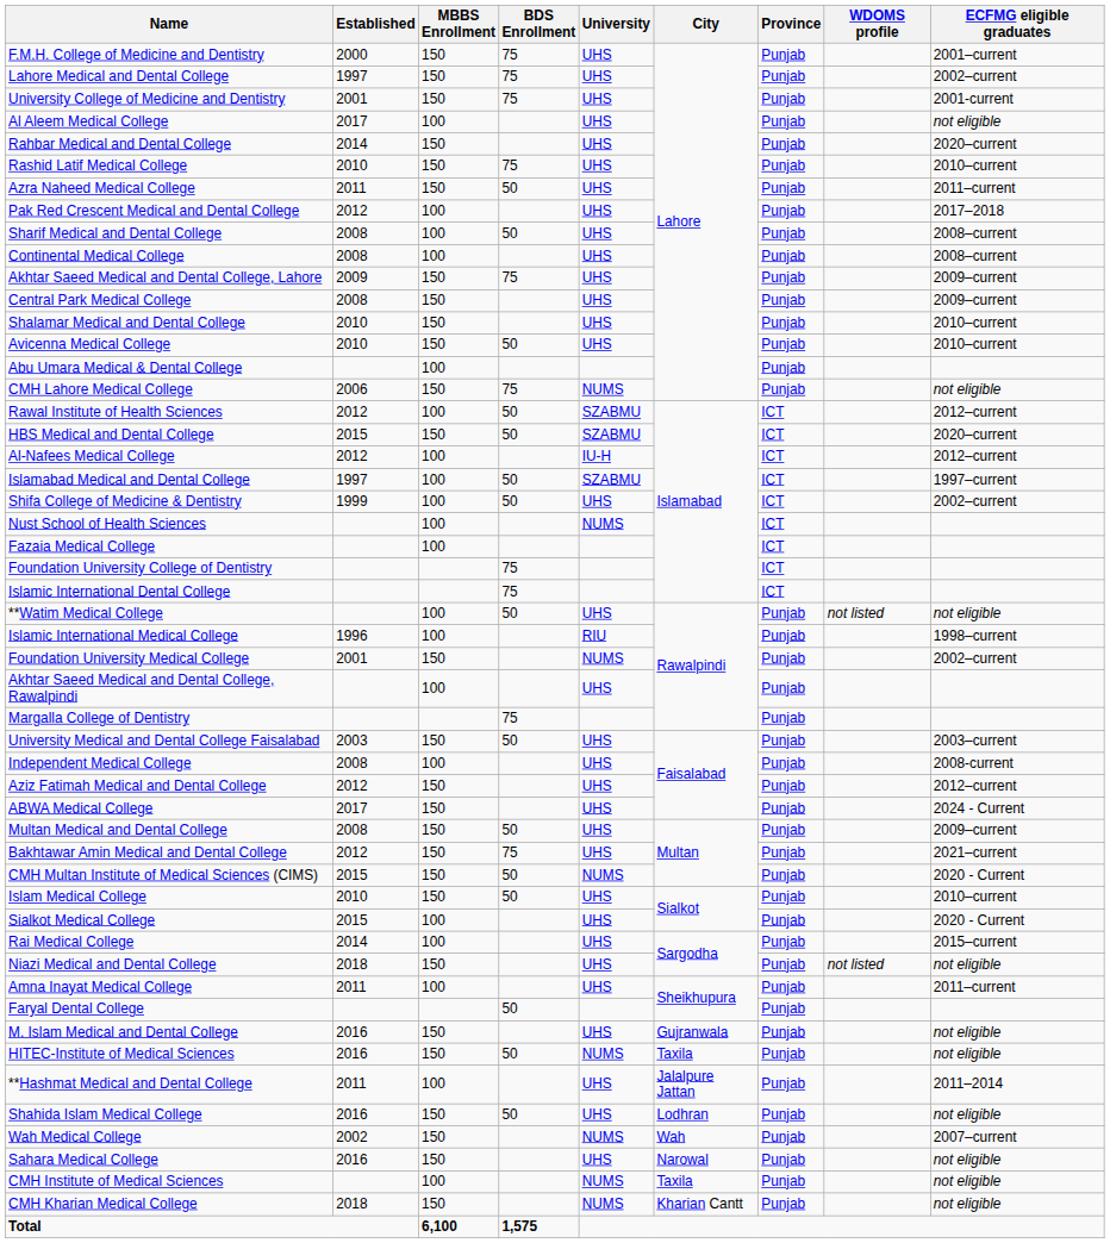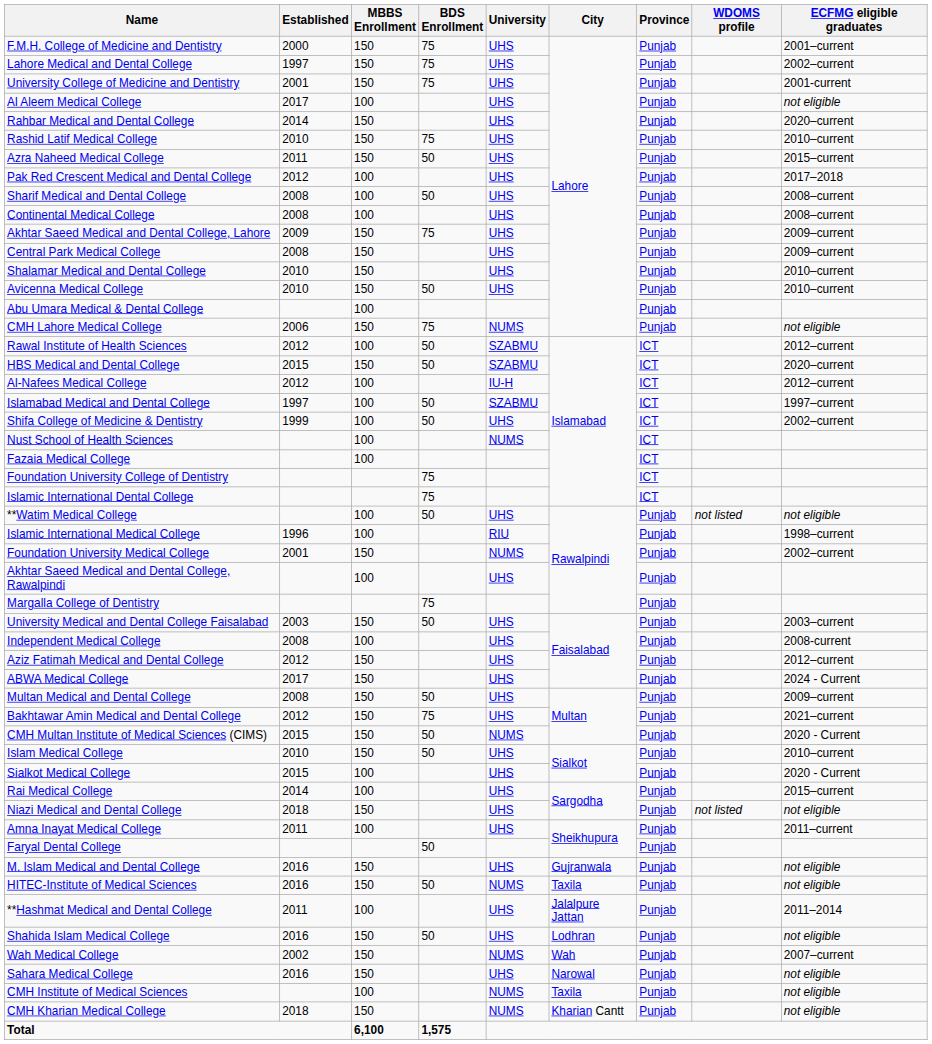 <table class="wikitable sortable static-row-numbers static-row-header-hash">
 <tr>
 <th>Name</th>
 <th>Established</th>
 <th>MBBS<br>Enrollment</th>
 <th>BDS<br>Enrollment</th>
 <th>University</th>
 <th>City</th>
 <th>Province</th>
 <th><a href='#'>WDOMS</a> profile</th>
 <th><a href='#'>ECFMG</a> eligible graduates</th>
 </tr>
 <tr>
 <td><a href='#'>F.M.H. College of Medicine and Dentistry</a></td>
 <td>2000</td>
 <td>150</td>
 <td>75</td>
 <td><a href='#'>UHS</a></td>
 <td rowspan="16"><a href='#'>Lahore</a></td>
 <td><a href='#'>Punjab</a></td>
 <td></td>
 <td>2001–current</td>
 </tr>
 <tr>
 <td><a href='#'>Lahore Medical and Dental College</a></td>
 <td>1997</td>
 <td>150</td>
 <td>75</td>
 <td><a href='#'>UHS</a></td>
 <td><a href='#'>Punjab</a></td>
 <td></td>
 <td>2002–current</td>
 </tr>
 <tr>
 <td><a href='#'>University College of Medicine and Dentistry</a></td>
 <td>2001</td>
 <td>150</td>
 <td>75</td>
 <td><a href='#'>UHS</a></td>
 <td><a href='#'>Punjab</a></td>
 <td></td>
 <td>2001-current</td>
 </tr>
 <tr>
 <td><a href='#'>Al Aleem Medical College</a></td>
 <td>2017</td>
 <td>100</td>
 <td></td>
 <td><a href='#'>UHS</a></td>
 <td><a href='#'>Punjab</a></td>
 <td></td>
 <td><em>not eligible</em></td>
 </tr>
 <tr>
 <td><a href='#'>Rahbar Medical and Dental College</a></td>
 <td>2014</td>
 <td>150</td>
 <td></td>
 <td><a href='#'>UHS</a></td>
 <td><a href='#'>Punjab</a></td>
 <td></td>
 <td>2020–current</td>
 </tr>
 <tr>
 <td><a href='#'>Rashid Latif Medical College</a></td>
 <td>2010</td>
 <td>150</td>
 <td>75</td>
 <td><a href='#'>UHS</a></td>
 <td><a href='#'>Punjab</a></td>
 <td></td>
 <td>2010–current</td>
 </tr>
 <tr>
 <td><a href='#'>Azra Naheed Medical College</a></td>
 <td>2011</td>
 <td>150</td>
 <td>50</td>
 <td><a href='#'>UHS</a></td>
 <td><a href='#'>Punjab</a></td>
 <td></td>
-<td>2011–current</td>
+<td>2015–current</td>
 </tr>
 <tr>
 <td><a href='#'>Pak Red Crescent Medical and Dental College</a></td>
 <td>2012</td>
 <td>100</td>
 <td></td>
 <td><a href='#'>UHS</a></td>
 <td><a href='#'>Punjab</a></td>
 <td></td>
 <td>2017–2018</td>
 </tr>
 <tr>
 <td><a href='#'>Sharif Medical and Dental College</a></td>
 <td>2008</td>
 <td>100</td>
 <td>50</td>
 <td><a href='#'>UHS</a></td>
 <td><a href='#'>Punjab</a></td>
 <td></td>
 <td>2008–current</td>
 </tr>
 <tr>
 <td><a href='#'>Continental Medical College</a></td>
 <td>2008</td>
 <td>100</td>
 <td></td>
 <td><a href='#'>UHS</a></td>
 <td><a href='#'>Punjab</a></td>
 <td></td>
 <td>2008–current</td>
 </tr>
 <tr>
 <td><a href='#'>Akhtar Saeed Medical and Dental College, Lahore</a></td>
 <td>2009</td>
 <td>150</td>
 <td>75</td>
 <td><a href='#'>UHS</a></td>
 <td><a href='#'>Punjab</a></td>
 <td></td>
 <td>2009–current</td>
 </tr>
 <tr>
 <td><a href='#'>Central Park Medical College</a></td>
 <td>2008</td>
 <td>150</td>
 <td></td>
 <td><a href='#'>UHS</a></td>
 <td><a href='#'>Punjab</a></td>
 <td></td>
 <td>2009–current</td>
 </tr>
 <tr>
 <td><a href='#'>Shalamar Medical and Dental College</a></td>
 <td>2010</td>
 <td>150</td>
 <td></td>
 <td><a href='#'>UHS</a></td>
 <td><a href='#'>Punjab</a></td>
 <td></td>
 <td>2010–current</td>
 </tr>
 <tr>
 <td><a href='#'>Avicenna Medical College</a></td>
 <td>2010</td>
 <td>150</td>
 <td>50</td>
 <td><a href='#'>UHS</a></td>
 <td><a href='#'>Punjab</a></td>
 <td></td>
 <td>2010–current</td>
 </tr>
 <tr>
 <td><a href='#'>Abu Umara Medical & Dental College</a></td>
 <td></td>
 <td>100</td>
 <td></td>
 <td></td>
 <td><a href='#'>Punjab</a></td>
 <td></td>
 <td></td>
 </tr>
 <tr>
 <td><a href='#'>CMH Lahore Medical College</a></td>
 <td>2006</td>
 <td>150</td>
 <td>75</td>
 <td><a href='#'>NUMS</a></td>
 <td><a href='#'>Punjab</a></td>
 <td></td>
 <td><em>not eligible</em></td>
 </tr>
 <tr>
 <td><a href='#'>Rawal Institute of Health Sciences</a></td>
 <td>2012</td>
 <td>100</td>
 <td>50</td>
 <td><a href='#'>SZABMU</a></td>
 <td rowspan="9"><a href='#'>Islamabad</a></td>
 <td><a href='#'>ICT</a></td>
 <td></td>
 <td>2012–current</td>
 </tr>
 <tr>
 <td><a href='#'>HBS Medical and Dental College</a></td>
 <td>2015</td>
 <td>150</td>
 <td>50</td>
 <td><a href='#'>SZABMU</a></td>
 <td><a href='#'>ICT</a></td>
 <td></td>
 <td>2020–current</td>
 </tr>
 <tr>
 <td><a href='#'>Al-Nafees Medical College</a></td>
 <td>2012</td>
 <td>100</td>
 <td></td>
 <td><a href='#'>IU-H</a></td>
 <td><a href='#'>ICT</a></td>
 <td></td>
 <td>2012–current</td>
 </tr>
 <tr>
 <td><a href='#'>Islamabad Medical and Dental College</a></td>
 <td>1997</td>
 <td>100</td>
 <td>50</td>
 <td><a href='#'>SZABMU</a></td>
 <td><a href='#'>ICT</a></td>
 <td></td>
 <td>1997–current</td>
 </tr>
 <tr>
 <td><a href='#'>Shifa College of Medicine &  Dentistry</a></td>
 <td>1999</td>
 <td>100</td>
 <td>50</td>
 <td><a href='#'>UHS</a></td>
 <td><a href='#'>ICT</a></td>
 <td></td>
 <td>2002–current</td>
 </tr>
 <tr>
 <td><a href='#'>Nust School of Health Sciences</a></td>
 <td></td>
 <td>100</td>
 <td></td>
 <td><a href='#'>NUMS</a></td>
 <td><a href='#'>ICT</a></td>
 <td></td>
 <td></td>
 </tr>
 <tr>
 <td><a href='#'>Fazaia Medical College</a></td>
 <td></td>
 <td>100</td>
 <td></td>
 <td></td>
 <td><a href='#'>ICT</a></td>
 <td></td>
 <td></td>
 </tr>
 <tr>
 <td><a href='#'>Foundation University College of Dentistry</a></td>
 <td></td>
 <td></td>
 <td>75</td>
 <td></td>
 <td><a href='#'>ICT</a></td>
 <td></td>
 <td></td>
 </tr>
 <tr>
 <td><a href='#'>Islamic International Dental College</a></td>
 <td></td>
 <td></td>
 <td>75</td>
 <td></td>
 <td><a href='#'>ICT</a></td>
 <td></td>
 <td></td>
 </tr>
 <tr>
 <td>**<a href='#'>Watim Medical College</a></td>
 <td></td>
 <td>100</td>
 <td>50</td>
 <td><a href='#'>UHS</a></td>
 <td rowspan="5"><a href='#'>Rawalpindi</a></td>
 <td><a href='#'>Punjab</a></td>
 <td><em>not listed</em></td>
 <td><em>not eligible</em></td>
 </tr>
 <tr>
 <td><a href='#'>Islamic International Medical College</a></td>
 <td>1996</td>
 <td>100</td>
 <td></td>
 <td><a href='#'>RIU</a></td>
 <td><a href='#'>Punjab</a></td>
 <td></td>
 <td>1998–current</td>
 </tr>
 <tr>
 <td><a href='#'>Foundation University Medical College</a></td>
 <td>2001</td>
 <td>150</td>
 <td></td>
 <td><a href='#'>NUMS</a></td>
 <td><a href='#'>Punjab</a></td>
 <td></td>
 <td>2002–current</td>
 </tr>
 <tr>
 <td><a href='#'>Akhtar Saeed Medical and Dental College, Rawalpindi</a></td>
 <td></td>
 <td>100</td>
 <td></td>
 <td><a href='#'>UHS</a></td>
 <td><a href='#'>Punjab</a></td>
 <td></td>
 <td></td>
 </tr>
 <tr>
 <td><a href='#'>Margalla College of Dentistry</a></td>
 <td></td>
 <td></td>
 <td>75</td>
 <td></td>
 <td><a href='#'>Punjab</a></td>
 <td></td>
 <td></td>
 </tr>
 <tr>
 <td><a href='#'>University Medical and Dental College Faisalabad</a></td>
 <td>2003</td>
 <td>150</td>
 <td>50</td>
 <td><a href='#'>UHS</a></td>
 <td rowspan="4"><a href='#'>Faisalabad</a></td>
 <td><a href='#'>Punjab</a></td>
 <td></td>
 <td>2003–current</td>
 </tr>
 <tr>
 <td><a href='#'>Independent Medical College</a></td>
 <td>2008</td>
 <td>100</td>
 <td></td>
 <td><a href='#'>UHS</a></td>
 <td><a href='#'>Punjab</a></td>
 <td></td>
 <td>2008-current</td>
 </tr>
 <tr>
 <td><a href='#'>Aziz Fatimah Medical and Dental College</a></td>
 <td>2012</td>
 <td>150</td>
 <td></td>
 <td><a href='#'>UHS</a></td>
 <td><a href='#'>Punjab</a></td>
 <td></td>
 <td>2012–current</td>
 </tr>
 <tr>
 <td><a href='#'>ABWA Medical College</a></td>
 <td>2017</td>
 <td>150</td>
 <td></td>
 <td><a href='#'>UHS</a></td>
 <td><a href='#'>Punjab</a></td>
 <td></td>
 <td>2024 - Current</td>
 </tr>
 <tr>
 <td><a href='#'>Multan Medical and Dental College</a></td>
 <td>2008</td>
 <td>150</td>
 <td>50</td>
 <td><a href='#'>UHS</a></td>
 <td rowspan="3"><a href='#'>Multan</a></td>
 <td><a href='#'>Punjab</a></td>
 <td></td>
 <td>2009–current</td>
 </tr>
 <tr>
 <td><a href='#'>Bakhtawar Amin Medical and Dental College</a></td>
 <td>2012</td>
 <td>150</td>
 <td>75</td>
 <td><a href='#'>UHS</a></td>
 <td><a href='#'>Punjab</a></td>
 <td></td>
 <td>2021–current</td>
 </tr>
 <tr>
 <td><a href='#'>CMH Multan Institute of Medical Sciences</a> (CIMS)</td>
 <td>2015</td>
 <td>150</td>
 <td>50</td>
 <td><a href='#'>NUMS</a></td>
 <td><a href='#'>Punjab</a></td>
 <td></td>
 <td>2020 - Current</td>
 </tr>
 <tr>
 <td><a href='#'>Islam Medical College</a></td>
 <td>2010</td>
 <td>150</td>
 <td>50</td>
 <td><a href='#'>UHS</a></td>
 <td rowspan="2"><a href='#'>Sialkot</a></td>
 <td><a href='#'>Punjab</a></td>
 <td></td>
 <td>2010–current</td>
 </tr>
 <tr>
 <td><a href='#'>Sialkot Medical College</a></td>
 <td>2015</td>
 <td>100</td>
 <td></td>
 <td><a href='#'>UHS</a></td>
 <td><a href='#'>Punjab</a></td>
 <td></td>
 <td>2020 - Current</td>
 </tr>
 <tr>
 <td><a href='#'>Rai Medical College</a></td>
 <td>2014</td>
 <td>100</td>
 <td></td>
 <td><a href='#'>UHS</a></td>
 <td rowspan="2"><a href='#'>Sargodha</a></td>
 <td><a href='#'>Punjab</a></td>
 <td></td>
 <td>2015–current</td>
 </tr>
 <tr>
 <td><a href='#'>Niazi Medical and Dental College</a></td>
 <td>2018</td>
 <td>150</td>
 <td></td>
 <td><a href='#'>UHS</a></td>
 <td><a href='#'>Punjab</a></td>
 <td><em>not listed</em></td>
 <td><em>not eligible</em></td>
 </tr>
 <tr>
 <td><a href='#'>Amna Inayat Medical College</a></td>
 <td>2011</td>
 <td>100</td>
 <td></td>
 <td><a href='#'>UHS</a></td>
 <td rowspan="2"><a href='#'>Sheikhupura</a></td>
 <td><a href='#'>Punjab</a></td>
 <td></td>
 <td>2011–current</td>
 </tr>
 <tr>
 <td><a href='#'>Faryal Dental College</a></td>
 <td></td>
 <td></td>
 <td>50</td>
 <td></td>
 <td><a href='#'>Punjab</a></td>
 <td></td>
 <td></td>
 </tr>
 <tr>
 <td><a href='#'>M. Islam Medical and Dental College</a></td>
 <td>2016</td>
 <td>150</td>
 <td></td>
 <td><a href='#'>UHS</a></td>
 <td><a href='#'>Gujranwala</a></td>
 <td><a href='#'>Punjab</a></td>
 <td></td>
 <td><em>not eligible</em></td>
 </tr>
 <tr>
 <td><a href='#'>HITEC-Institute of Medical Sciences</a></td>
 <td>2016</td>
 <td>150</td>
 <td>50</td>
 <td><a href='#'>NUMS</a></td>
 <td><a href='#'>Taxila</a></td>
 <td><a href='#'>Punjab</a></td>
 <td></td>
 <td><em>not eligible</em></td>
 </tr>
 <tr>
 <td>**<a href='#'>Hashmat Medical and Dental College</a></td>
 <td>2011</td>
 <td>100</td>
 <td></td>
 <td><a href='#'>UHS</a></td>
 <td><a href='#'>Jalalpure Jattan</a></td>
 <td><a href='#'>Punjab</a></td>
 <td></td>
 <td>2011–2014</td>
 </tr>
 <tr>
 <td><a href='#'>Shahida Islam Medical College</a></td>
 <td>2016</td>
 <td>150</td>
 <td>50</td>
 <td><a href='#'>UHS</a></td>
 <td><a href='#'>Lodhran</a></td>
 <td><a href='#'>Punjab</a></td>
 <td></td>
 <td><em>not eligible</em></td>
 </tr>
 <tr>
 <td><a href='#'>Wah Medical College</a></td>
 <td>2002</td>
 <td>150</td>
 <td></td>
 <td><a href='#'>NUMS</a></td>
 <td><a href='#'>Wah</a></td>
 <td><a href='#'>Punjab</a></td>
 <td></td>
 <td>2007–current</td>
 </tr>
 <tr>
 <td><a href='#'>Sahara Medical College</a></td>
 <td>2016</td>
 <td>150</td>
 <td></td>
 <td><a href='#'>UHS</a></td>
 <td><a href='#'>Narowal</a></td>
 <td><a href='#'>Punjab</a></td>
 <td></td>
 <td><em>not eligible</em></td>
 </tr>
 <tr>
 <td><a href='#'>CMH Institute of Medical Sciences</a></td>
 <td></td>
 <td>100</td>
 <td></td>
 <td><a href='#'>NUMS</a></td>
 <td><a href='#'>Taxila</a></td>
 <td><a href='#'>Punjab</a></td>
 <td></td>
 <td><em>not eligible</em></td>
 </tr>
 <tr>
 <td><a href='#'>CMH Kharian Medical College</a></td>
 <td>2018</td>
 <td>150</td>
 <td></td>
 <td><a href='#'>NUMS</a></td>
 <td><a href='#'>Kharian</a> Cantt</td>
 <td><a href='#'>Punjab</a></td>
 <td></td>
 <td><em>not eligible</em></td>
 </tr>
 <tr>
 <td colspan="2"><strong>Total</strong></td>
 <td><strong>6,100</strong></td>
 <td><strong>1,575</strong></td>
 <td colspan="5"></td>
 </tr>
 </table>
